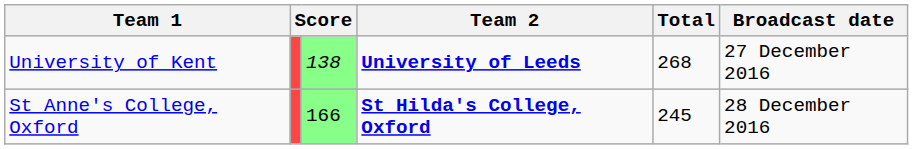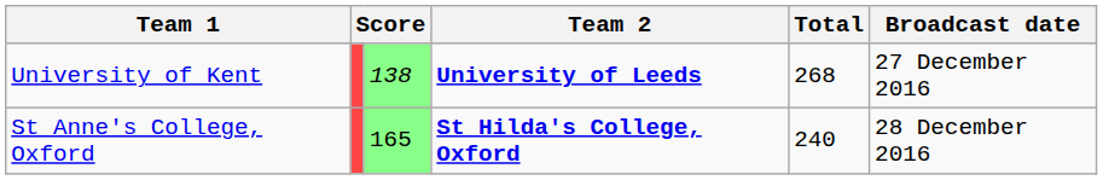 <table class="wikitable">
 <tr>
 <th>Team 1</th>
 <th colspan=2>Score</th>
 <th>Team 2</th>
 <th>Total</th>
 <th>Broadcast date</th>
 </tr>
 <tr>
 <td><a href='#'>University of Kent</a></td>
 <td style="background:#f44"></td>
 <td style="background:#88ff88"><em>138</em></td>
 <td><strong><a href='#'>University of Leeds</a></strong></td>
 <td>268</td>
 <td>27 December 2016</td>
 </tr>
 <tr>
 <td><a href='#'>St Anne's College, Oxford</a></td>
 <td style="background:#f44"></td>
-<td style="background:#88ff88">166</td>
+<td style="background:#88ff88">165</td>
 <td><strong><a href='#'>St Hilda's College, Oxford</a></strong></td>
-<td>245</td>
+<td>240</td>
 <td>28 December 2016</td>
 </tr>
 </table>
